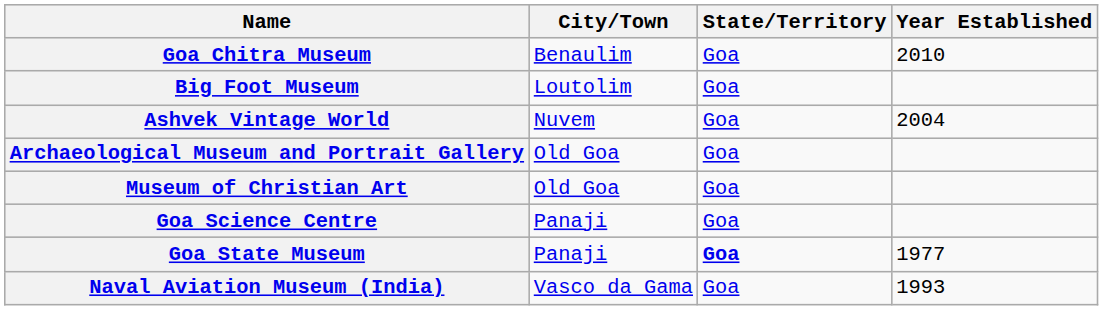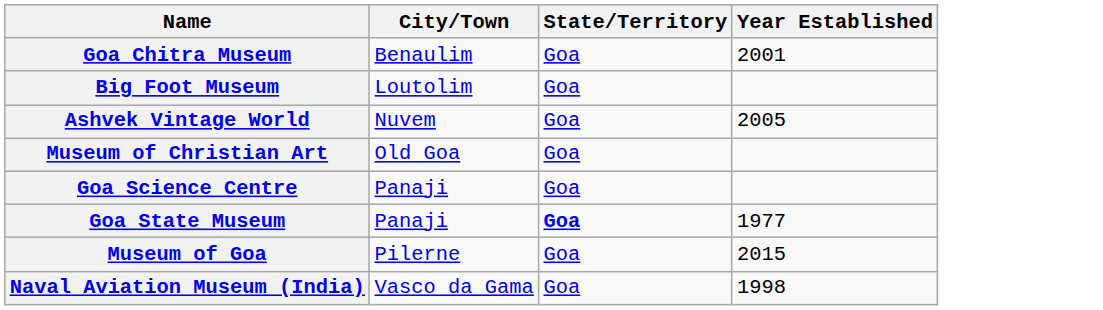 <table class="wikitable sortable">
 <tr>
 <th scope=col>Name</th>
 <th scope=col>City/Town</th>
 <th scope=col>State/Territory</th>
 <th scope=col>Year Established</th>
 </tr>
 <tr>
 <th scope=row><a href='#'>Goa Chitra Museum</a></th>
 <td><a href='#'>Benaulim</a></td>
 <td><a href='#'>Goa</a></td>
-<td>2010</td>
+<td>2001</td>
 </tr>
 <tr>
 <th scope=row><a href='#'>Big Foot Museum</a></th>
 <td><a href='#'>Loutolim</a></td>
 <td><a href='#'>Goa</a></td>
 <td></td>
 </tr>
 <tr>
 <th scope=row><a href='#'>Ashvek Vintage World</a></th>
 <td><a href='#'>Nuvem</a></td>
 <td><a href='#'>Goa</a></td>
-<td>2004</td>
-</tr>
-<tr>
-<th scope=row><a href='#'>Archaeological Museum and Portrait Gallery</a></th>
-<td><a href='#'>Old Goa</a></td>
-<td><a href='#'>Goa</a></td>
-<td></td>
+<td>2005</td>
 </tr>
 <tr>
 <th scope=row><a href='#'>Museum of Christian Art</a></th>
 <td><a href='#'>Old Goa</a></td>
 <td><a href='#'>Goa</a></td>
 <td></td>
 </tr>
 <tr>
 <th scope=row><a href='#'>Goa Science Centre</a></th>
 <td><a href='#'>Panaji</a></td>
 <td><a href='#'>Goa</a></td>
 <td></td>
 </tr>
 <tr>
 <th scope=row><a href='#'>Goa State Museum</a></th>
 <td><a href='#'>Panaji</a></td>
 <td><strong><a href='#'>Goa</a></strong></td>
 <td>1977</td>
 </tr>
 <tr>
+<th scope=row><a href='#'>Museum of Goa</a></th>
+<td><a href='#'>Pilerne</a></td>
+<td><a href='#'>Goa</a></td>
+<td>2015</td>
+</tr>
+<tr>
 <th scope=row><a href='#'>Naval Aviation Museum (India)</a></th>
 <td><a href='#'>Vasco da Gama</a></td>
 <td><a href='#'>Goa</a></td>
-<td>1993</td>
+<td>1998</td>
 </tr>
 </table>
